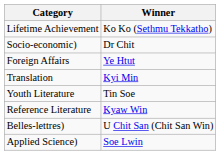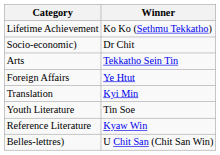 <table class=wikitable>
 <tr>
 <th>Category</th>
 <th>Winner</th>
 </tr>
 <tr>
 <td>Lifetime Achievement</td>
 <td>Ko Ko (<a href='#'>Sethmu Tekkatho</a>)</td>
 </tr>
 <tr>
 <td>Socio-economic)</td>
 <td>Dr Chit</td>
+</tr>
+<tr>
+<td>Arts</td>
+<td><a href='#'>Tekkatho Sein Tin</a></td>
 </tr>
 <tr>
 <td>Foreign Affairs</td>
 <td><a href='#'>Ye Htut</a></td>
 </tr>
 <tr>
 <td>Translation</td>
 <td><a href='#'>Kyi Min</a></td>
 </tr>
 <tr>
 <td>Youth Literature</td>
 <td>Tin Soe</td>
 </tr>
 <tr>
 <td>Reference Literature</td>
 <td><a href='#'>Kyaw Win</a></td>
 </tr>
 <tr>
 <td>Belles-lettres)</td>
 <td>U <a href='#'>Chit San</a> (Chit San Win)</td>
 </tr>
-<tr>
-<td>Applied Science)</td>
-<td><a href='#'>Soe Lwin</a></td>
-</tr>
 </table>
